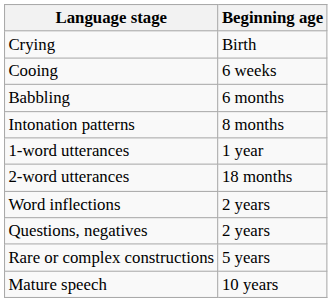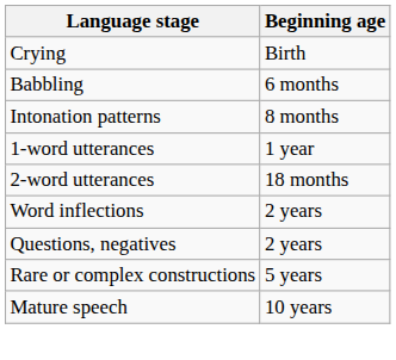 <table class="wikitable">
 <tr>
 <th>Language stage</th>
 <th>Beginning age</th>
 </tr>
 <tr>
 <td>Crying</td>
 <td>Birth</td>
-</tr>
-<tr>
-<td>Cooing</td>
-<td>6 weeks</td>
 </tr>
 <tr>
 <td>Babbling</td>
 <td>6 months</td>
 </tr>
 <tr>
 <td>Intonation patterns</td>
 <td>8 months</td>
 </tr>
 <tr>
 <td>1-word utterances</td>
 <td>1 year</td>
 </tr>
 <tr>
 <td>2-word utterances</td>
 <td>18 months</td>
 </tr>
 <tr>
 <td>Word inflections</td>
 <td>2 years</td>
 </tr>
 <tr>
 <td>Questions, negatives</td>
 <td>2 years</td>
 </tr>
 <tr>
 <td>Rare or complex constructions</td>
 <td>5 years</td>
 </tr>
 <tr>
 <td>Mature speech</td>
 <td>10 years</td>
 </tr>
 </table>
